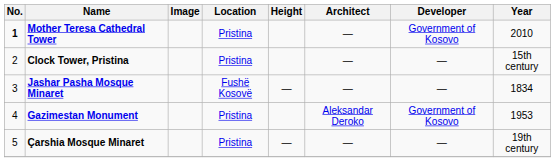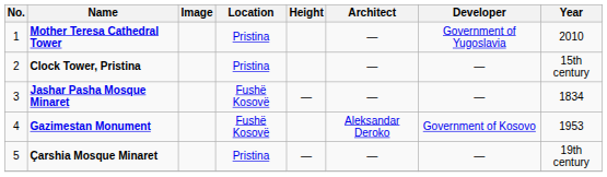 <table class="wikitable sortable">
 <tr>
 <th>No.</th>
 <th>Name</th>
 <th>Image</th>
 <th>Location</th>
 <th>Height</th>
 <th>Architect</th>
 <th>Developer</th>
 <th>Year</th>
 </tr>
 <tr>
-<td align="center"><strong>1</strong></td>
+<td align="center">1</td>
 <td><strong><a href='#'>Mother Teresa Cathedral Tower</a></strong></td>
 <td></td>
 <td align="center"><a href='#'>Pristina</a><br><small><em></em></small></td>
 <td align="center"></td>
 <td align="center">—</td>
-<td align="center"><a href='#'>Government of Kosovo</a></td>
+<td align="center"><a href='#'>Government of Yugoslavia</a></td>
 <td align="center">2010</td>
 </tr>
 <tr>
 <td align="center">2</td>
 <td><strong>Clock Tower, Pristina</strong></td>
 <td></td>
 <td align="center"><a href='#'>Pristina</a><br><small><em></em></small></td>
 <td align="center"></td>
 <td align="center">—</td>
 <td align="center">—</td>
 <td align="center">15th century</td>
 </tr>
 <tr>
 <td align="center">3</td>
 <td><strong><a href='#'>Jashar Pasha Mosque Minaret</a></strong></td>
 <td></td>
 <td align="center"><a href='#'>Fushë Kosovë</a><br><small><em></em></small></td>
 <td align="center">—</td>
 <td align="center">—</td>
 <td align="center">—</td>
 <td align="center">1834</td>
 </tr>
 <tr>
 <td align="center">4</td>
 <td><strong><a href='#'>Gazimestan Monument</a></strong></td>
 <td></td>
-<td align="center"><a href='#'>Pristina</a><br><small><em></em></small></td>
+<td align="center"><a href='#'>Fushë Kosovë</a><br><small><em></em></small></td>
 <td align="center"></td>
 <td align="center"><a href='#'>Aleksandar Deroko</a></td>
 <td align="center"><a href='#'>Government of Kosovo</a></td>
 <td align="center">1953</td>
 </tr>
 <tr>
 <td align="center">5</td>
 <td><strong>Çarshia Mosque Minaret</strong></td>
 <td></td>
 <td align="center"><a href='#'>Pristina</a><br><small><em></em></small></td>
 <td align="center">—</td>
 <td align="center">—</td>
 <td align="center">—</td>
 <td align="center">19th century</td>
 </tr>
 <tr>
 </tr>
 </table>
